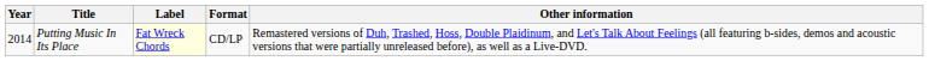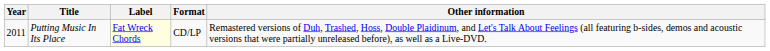 <table class="wikitable">
 <tr>
 <th>Year</th>
 <th>Title</th>
 <th>Label</th>
 <th>Format</th>
 <th>Other information</th>
 </tr>
 <tr>
-<td>2014</td>
+<td>2011</td>
 <td><em>Putting Music In Its Place</em></td>
 <td style="background: lightyellow;"><a href='#'>Fat Wreck Chords</a></td>
 <td>CD/LP</td>
 <td>Remastered versions of <a href='#'>Duh</a>, <a href='#'>Trashed</a>, <a href='#'>Hoss</a>, <a href='#'>Double Plaidinum</a>, and <a href='#'>Let's Talk About Feelings</a> (all featuring b-sides, demos and acoustic versions that were partially unreleased before), as well as a Live-DVD.</td>
 </tr>
 </table>
